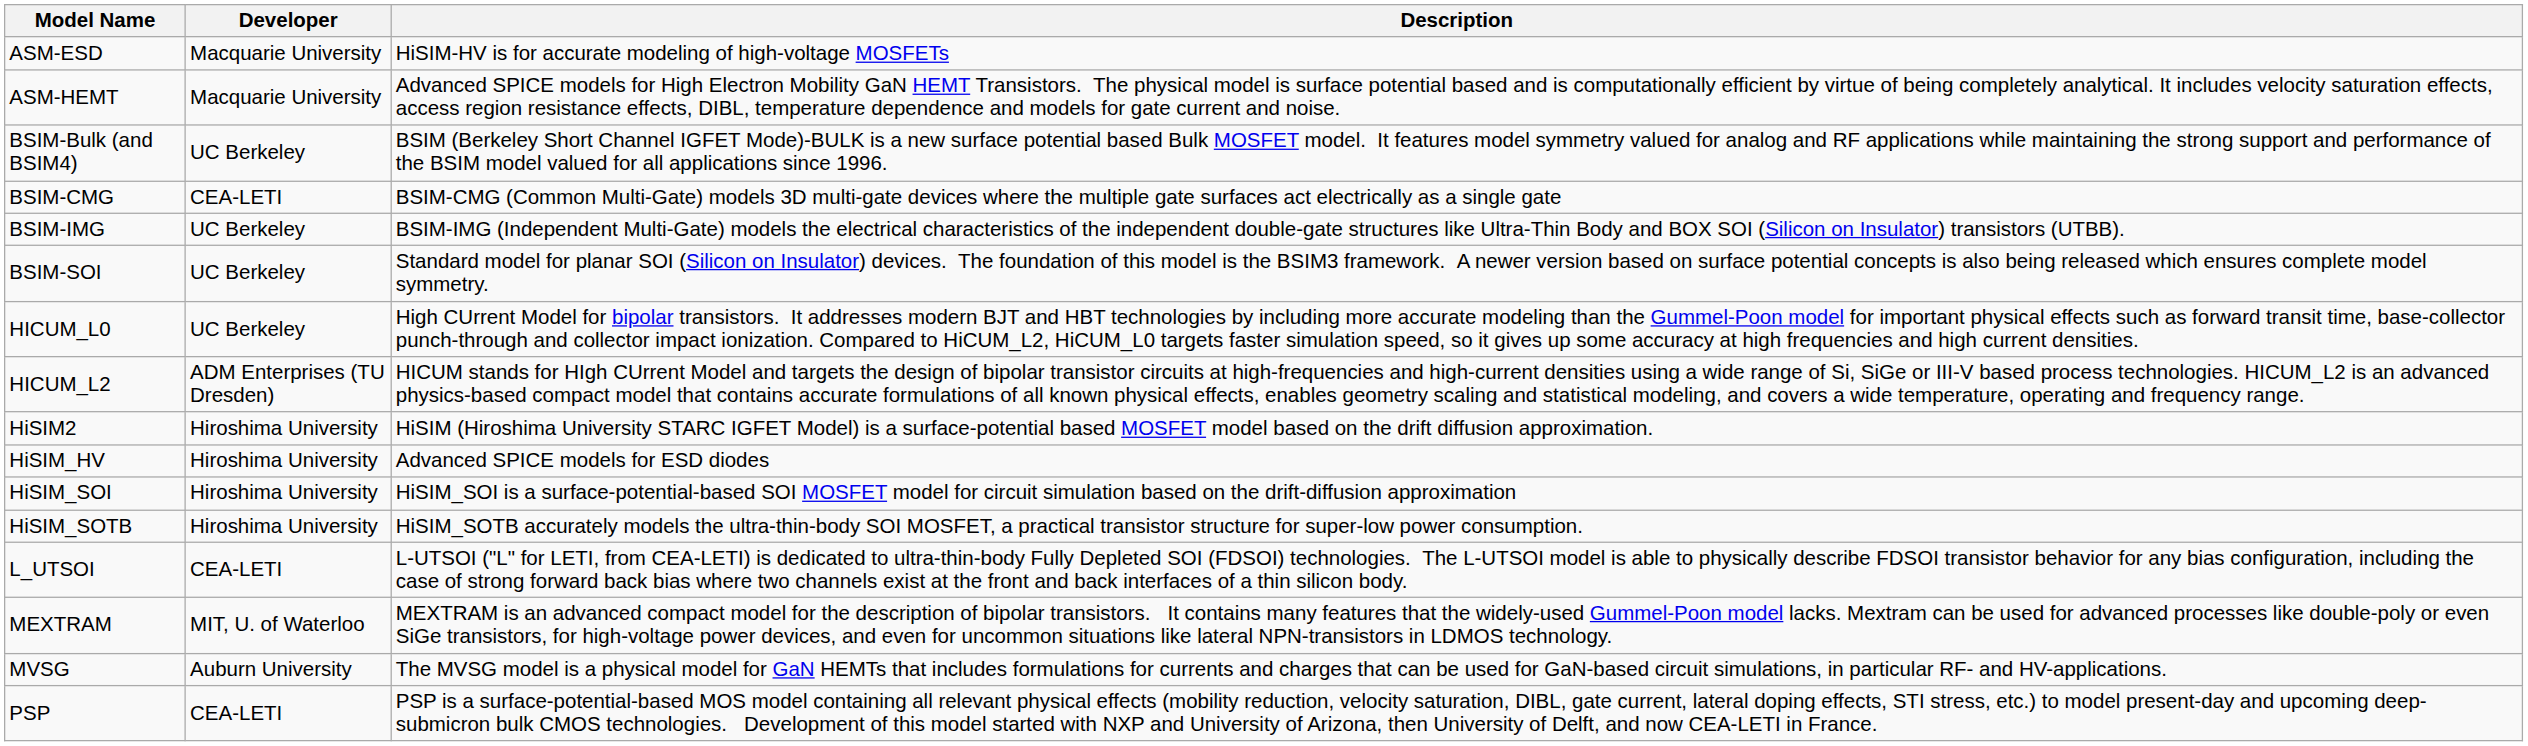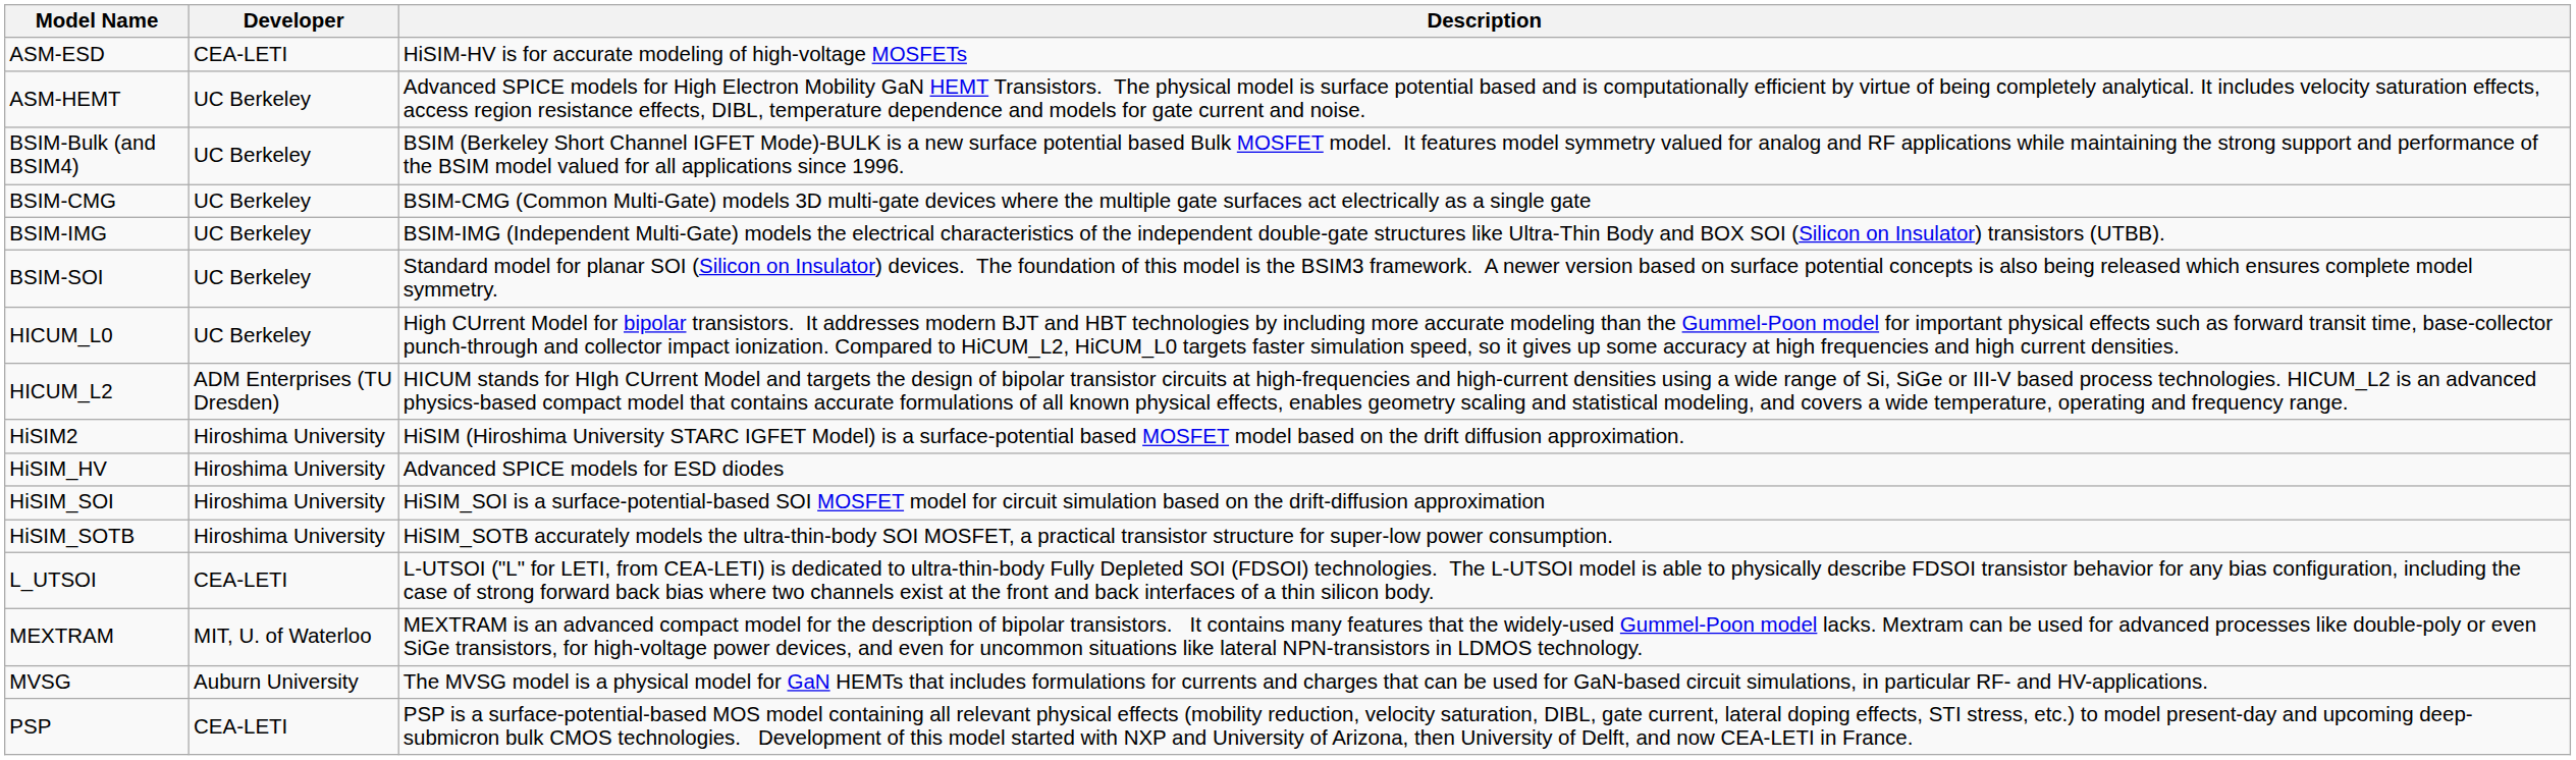 <table class="wikitable">
 <tr>
 <th>Model Name</th>
 <th>Developer</th>
 <th>Description</th>
 </tr>
 <tr>
 <td>ASM-ESD</td>
-<td>Macquarie University</td>
+<td>CEA-LETI</td>
 <td>HiSIM-HV is for accurate modeling of high-voltage <a href='#'>MOSFETs</a></td>
 </tr>
 <tr>
 <td>ASM-HEMT</td>
-<td>Macquarie University</td>
+<td>UC Berkeley</td>
 <td>Advanced SPICE models for High Electron Mobility GaN <a href='#'>HEMT</a> Transistors.  The physical model is surface potential based and is computationally efficient by virtue of being completely analytical. It includes velocity saturation effects, access region resistance effects, DIBL, temperature dependence and models for gate current and noise.</td>
 </tr>
 <tr>
 <td>BSIM-Bulk (and BSIM4)</td>
 <td>UC Berkeley</td>
 <td>BSIM (Berkeley Short Channel IGFET Mode)-BULK is a new surface potential based Bulk <a href='#'>MOSFET</a> model.  It features model symmetry valued for analog and RF applications while maintaining the strong support and performance of the BSIM model valued for all applications since 1996.</td>
 </tr>
 <tr>
 <td>BSIM-CMG</td>
-<td>CEA-LETI</td>
+<td>UC Berkeley</td>
 <td>BSIM-CMG (Common Multi-Gate) models 3D multi-gate devices where the multiple gate surfaces act electrically as a single gate</td>
 </tr>
 <tr>
 <td>BSIM-IMG</td>
 <td>UC Berkeley</td>
 <td>BSIM-IMG (Independent Multi-Gate) models the electrical characteristics of the independent double-gate structures like Ultra-Thin Body and BOX SOI (<a href='#'>Silicon on Insulator</a>) transistors (UTBB).</td>
 </tr>
 <tr>
 <td>BSIM-SOI</td>
 <td>UC Berkeley</td>
 <td>Standard model for planar SOI (<a href='#'>Silicon on Insulator</a>) devices.  The foundation of this model is the BSIM3 framework.  A newer version based on surface potential concepts is also being released which ensures complete model symmetry.</td>
 </tr>
 <tr>
 <td>HICUM_L0</td>
 <td>UC Berkeley</td>
 <td>High CUrrent Model for <a href='#'>bipolar</a> transistors.  It addresses modern BJT and HBT technologies by including more accurate modeling than the <a href='#'>Gummel-Poon model</a> for important physical effects such as forward transit time, base-collector punch-through and collector impact ionization. Compared to HiCUM_L2, HiCUM_L0 targets faster simulation speed, so it gives up some accuracy at high frequencies and high current densities.</td>
 </tr>
 <tr>
 <td>HICUM_L2</td>
 <td>ADM Enterprises (TU Dresden)</td>
 <td>HICUM stands for HIgh CUrrent Model and targets the design of bipolar transistor circuits at high-frequencies and high-current densities using a wide range of Si, SiGe or III-V based process technologies. HICUM_L2 is an advanced physics-based compact model that contains accurate formulations of all known physical effects, enables geometry scaling and statistical modeling, and covers a wide temperature, operating and frequency range.</td>
 </tr>
 <tr>
 <td>HiSIM2</td>
 <td>Hiroshima University</td>
 <td>HiSIM (Hiroshima University STARC IGFET Model) is a surface-potential based <a href='#'>MOSFET</a> model based on the drift diffusion approximation.</td>
 </tr>
 <tr>
 <td>HiSIM_HV</td>
 <td>Hiroshima University</td>
 <td>Advanced SPICE models for ESD diodes</td>
 </tr>
 <tr>
 <td>HiSIM_SOI</td>
 <td>Hiroshima University</td>
 <td>HiSIM_SOI is a surface-potential-based SOI <a href='#'>MOSFET</a> model for circuit simulation based on the drift-diffusion approximation</td>
 </tr>
 <tr>
 <td>HiSIM_SOTB</td>
 <td>Hiroshima University</td>
 <td>HiSIM_SOTB accurately models the ultra-thin-body SOI MOSFET, a practical transistor structure for super-low power consumption.</td>
 </tr>
 <tr>
 <td>L_UTSOI</td>
 <td>CEA-LETI</td>
 <td>L-UTSOI ("L" for LETI, from CEA-LETI) is dedicated to ultra-thin-body Fully Depleted SOI (FDSOI) technologies.  The L-UTSOI model is able to physically describe FDSOI transistor behavior for any bias configuration, including the case of strong forward back bias where two channels exist at the front and back interfaces of a thin silicon body.</td>
 </tr>
 <tr>
 <td>MEXTRAM</td>
 <td>MIT, U. of Waterloo</td>
 <td>MEXTRAM is an advanced compact model for the description of bipolar transistors.   It contains many features that the widely-used <a href='#'>Gummel-Poon model</a> lacks. Mextram can be used for advanced processes like double-poly or even SiGe transistors, for high-voltage power devices, and even for uncommon situations like lateral NPN-transistors in LDMOS technology.</td>
 </tr>
 <tr>
 <td>MVSG</td>
 <td>Auburn University</td>
 <td>The MVSG model is a physical model for <a href='#'>GaN</a> HEMTs that includes formulations for currents and charges that can be used for GaN-based circuit simulations, in particular RF- and HV-applications.</td>
 </tr>
 <tr>
 <td>PSP</td>
 <td>CEA-LETI</td>
 <td>PSP is a surface-potential-based MOS model containing all relevant physical effects (mobility reduction, velocity saturation, DIBL, gate current, lateral doping effects, STI stress, etc.) to model present-day and upcoming deep-submicron bulk CMOS technologies.   Development of this model started with NXP and University of Arizona, then University of Delft, and now CEA-LETI in France.</td>
 </tr>
 </table>
